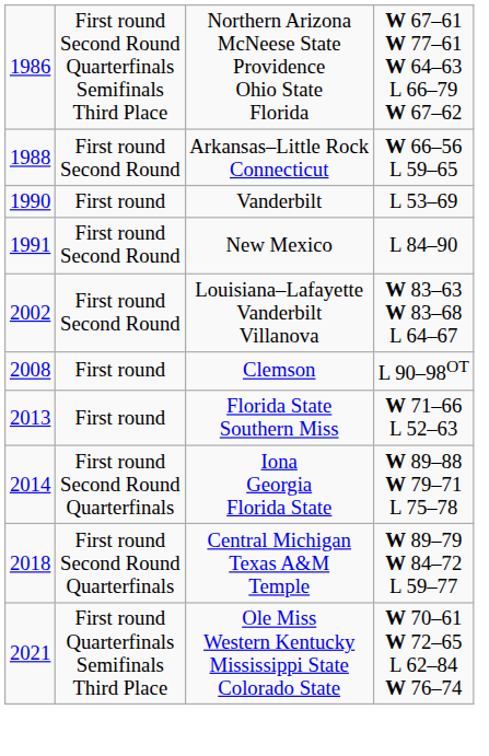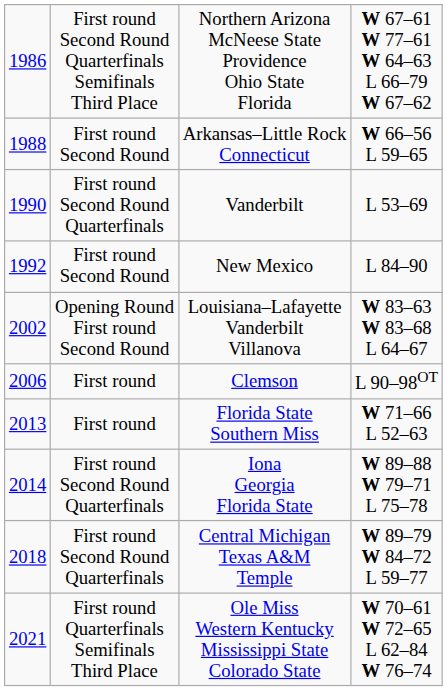 <table class="wikitable">
 <tr align="center">
 <td><a href='#'>1986</a></td>
 <td>First round<br>Second Round<br>Quarterfinals<br>Semifinals<br>Third Place</td>
 <td>Northern Arizona<br>McNeese State<br>Providence<br>Ohio State<br>Florida</td>
 <td><strong>W</strong> 67–61<br><strong>W</strong> 77–61<br><strong>W</strong> 64–63<br>L 66–79<br><strong>W</strong> 67–62</td>
 </tr>
 <tr align="center">
 <td><a href='#'>1988</a></td>
 <td>First round<br>Second Round</td>
 <td>Arkansas–Little Rock<br><a href='#'>Connecticut</a></td>
 <td><strong>W</strong> 66–56<br>L 59–65</td>
 </tr>
 <tr align="center">
 <td><a href='#'>1990</a></td>
-<td>First round</td>
+<td>First round<br>Second Round<br>Quarterfinals</td>
 <td>Vanderbilt</td>
 <td>L 53–69</td>
 </tr>
 <tr align="center">
-<td><a href='#'>1991</a></td>
+<td><a href='#'>1992</a></td>
 <td>First round<br>Second Round</td>
 <td>New Mexico</td>
 <td>L 84–90</td>
 </tr>
 <tr align="center">
 <td><a href='#'>2002</a></td>
-<td>First round<br>Second Round</td>
+<td>Opening Round<br>First round<br>Second Round</td>
 <td>Louisiana–Lafayette<br>Vanderbilt<br>Villanova</td>
 <td><strong>W</strong> 83–63<br><strong>W</strong> 83–68<br>L 64–67</td>
 </tr>
 <tr align="center">
-<td><a href='#'>2008</a></td>
+<td><a href='#'>2006</a></td>
 <td>First round</td>
 <td><a href='#'>Clemson</a></td>
 <td>L 90–98<sup>OT</sup></td>
 </tr>
 <tr align="center">
 <td><a href='#'>2013</a></td>
 <td>First round</td>
 <td><a href='#'>Florida State</a><br><a href='#'>Southern Miss</a></td>
 <td><strong>W</strong> 71–66<br>L 52–63</td>
 </tr>
 <tr align="center">
 <td><a href='#'>2014</a></td>
 <td>First round<br>Second Round<br>Quarterfinals</td>
 <td><a href='#'>Iona</a><br><a href='#'>Georgia</a><br><a href='#'>Florida State</a></td>
 <td><strong>W</strong> 89–88<br><strong>W</strong> 79–71<br>L 75–78</td>
 </tr>
 <tr align="center">
 <td><a href='#'>2018</a></td>
 <td>First round<br>Second Round<br>Quarterfinals</td>
 <td><a href='#'>Central Michigan</a><br><a href='#'>Texas A&M</a><br><a href='#'>Temple</a></td>
 <td><strong>W</strong> 89–79<br><strong>W</strong> 84–72<br>L 59–77</td>
 </tr>
 <tr align="center">
 <td><a href='#'>2021</a></td>
 <td>First round<br>Quarterfinals<br>Semifinals<br>Third Place</td>
 <td><a href='#'>Ole Miss</a><br><a href='#'>Western Kentucky</a><br><a href='#'>Mississippi State</a><br><a href='#'>Colorado State</a></td>
 <td><strong>W</strong> 70–61<br><strong>W</strong> 72–65<br>L 62–84<br><strong>W</strong> 76–74</td>
 </tr>
 </table>
